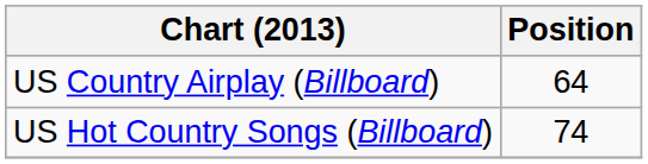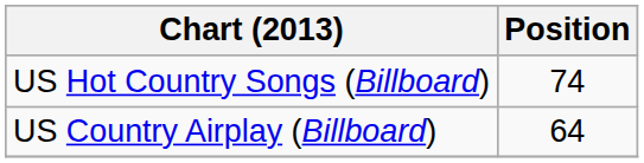 <table class="wikitable sortable">
 <tr>
 <th scope="col">Chart (2013)</th>
 <th scope="col">Position</th>
 </tr>
 <tr>
+<td>US <a href='#'>Hot Country Songs</a> (<em><a href='#'>Billboard</a></em>)</td>
+<td align="center">74</td>
+</tr>
+<tr>
 <td>US <a href='#'>Country Airplay</a> (<em><a href='#'>Billboard</a></em>)</td>
 <td align="center">64</td>
 </tr>
 <tr>
-<td>US <a href='#'>Hot Country Songs</a> (<em><a href='#'>Billboard</a></em>)</td>
-<td align="center">74</td>
-</tr>
-<tr>
 </tr>
 </table>
